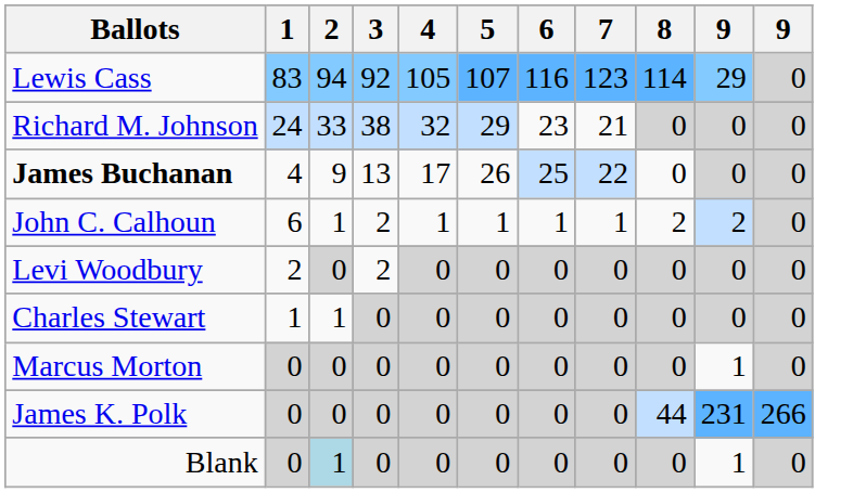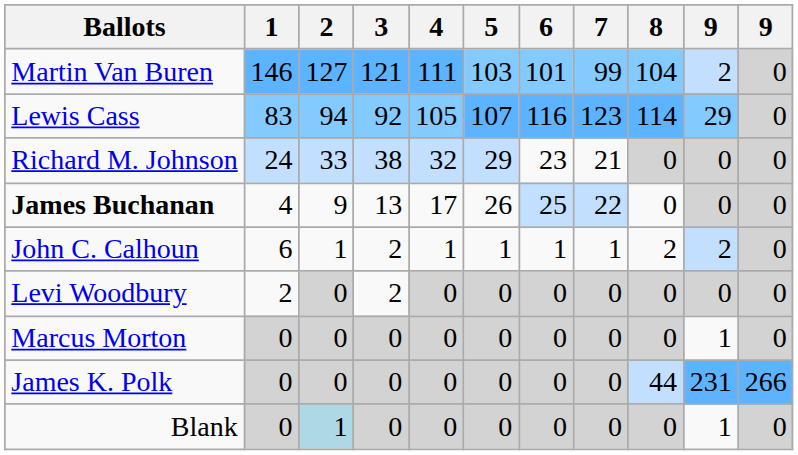 <table class="wikitable" style="text-align:right">
 <tr>
 <th>Ballots</th>
 <th>1</th>
 <th>2</th>
 <th>3</th>
 <th>4</th>
 <th>5</th>
 <th>6</th>
 <th>7</th>
 <th>8</th>
 <th>9</th>
 <th>9</th>
+</tr>
+<tr>
+<td align="left"><a href='#'>Martin Van Buren</a></td>
+<td style="background:#5cb3ff">146</td>
+<td style="background:#5cb3ff">127</td>
+<td style="background:#5cb3ff">121</td>
+<td style="background:#5cb3ff">111</td>
+<td style="background:#82caff">103</td>
+<td style="background:#82caff">101</td>
+<td style="background:#82caff">99</td>
+<td style="background:#82caff">104</td>
+<td style="background:#c2dfff">2</td>
+<td style="background:#d3d3d3">0</td>
 </tr>
 <tr>
 <td align="left"><a href='#'>Lewis Cass</a></td>
 <td style="background:#82caff">83</td>
 <td style="background:#82caff">94</td>
 <td style="background:#82caff">92</td>
 <td style="background:#82caff">105</td>
 <td style="background:#5cb3ff">107</td>
 <td style="background:#5cb3ff">116</td>
 <td style="background:#5cb3ff">123</td>
 <td style="background:#5cb3ff">114</td>
 <td style="background:#82caff">29</td>
 <td style="background:#d3d3d3">0</td>
 </tr>
 <tr>
 <td align="left"><a href='#'>Richard M. Johnson</a></td>
 <td style="background:#c2dfff">24</td>
 <td style="background:#c2dfff">33</td>
 <td style="background:#c2dfff">38</td>
 <td style="background:#c2dfff">32</td>
 <td style="background:#c2dfff">29</td>
 <td>23</td>
 <td>21</td>
 <td style="background:#d3d3d3">0</td>
 <td style="background:#d3d3d3">0</td>
 <td style="background:#d3d3d3">0</td>
 </tr>
 <tr>
 <td align="left"><strong>James Buchanan</strong></td>
 <td>4</td>
 <td>9</td>
 <td>13</td>
 <td>17</td>
 <td>26</td>
 <td style="background:#c2dfff">25</td>
 <td style="background:#c2dfff">22</td>
 <td>0</td>
 <td style="background:#d3d3d3">0</td>
 <td style="background:#d3d3d3">0</td>
 </tr>
 <tr>
 <td align="left"><a href='#'>John C. Calhoun</a></td>
 <td>6</td>
 <td>1</td>
 <td>2</td>
 <td>1</td>
 <td>1</td>
 <td>1</td>
 <td>1</td>
 <td>2</td>
 <td style="background:#c2dfff">2</td>
 <td style="background:#d3d3d3">0</td>
 </tr>
 <tr>
 <td align="left"><a href='#'>Levi Woodbury</a></td>
 <td>2</td>
 <td style="background:#d3d3d3">0</td>
 <td>2</td>
 <td style="background:#d3d3d3">0</td>
 <td style="background:#d3d3d3">0</td>
 <td style="background:#d3d3d3">0</td>
 <td style="background:#d3d3d3">0</td>
 <td style="background:#d3d3d3">0</td>
 <td style="background:#d3d3d3">0</td>
 <td style="background:#d3d3d3">0</td>
 </tr>
 <tr>
-<td align="left"><a href='#'>Charles Stewart</a></td>
-<td>1</td>
-<td>1</td>
-<td style="background:#d3d3d3">0</td>
-<td style="background:#d3d3d3">0</td>
-<td style="background:#d3d3d3">0</td>
-<td style="background:#d3d3d3">0</td>
-<td style="background:#d3d3d3">0</td>
-<td style="background:#d3d3d3">0</td>
-<td style="background:#d3d3d3">0</td>
-<td style="background:#d3d3d3">0</td>
-</tr>
-<tr>
 <td align="left"><a href='#'>Marcus Morton</a></td>
 <td style="background:#d3d3d3">0</td>
 <td style="background:#d3d3d3">0</td>
 <td style="background:#d3d3d3">0</td>
 <td style="background:#d3d3d3">0</td>
 <td style="background:#d3d3d3">0</td>
 <td style="background:#d3d3d3">0</td>
 <td style="background:#d3d3d3">0</td>
 <td style="background:#d3d3d3">0</td>
 <td>1</td>
 <td style="background:#d3d3d3">0</td>
 </tr>
 <tr>
 <td align="left"><a href='#'>James K. Polk</a></td>
 <td style="background:#d3d3d3">0</td>
 <td style="background:#d3d3d3">0</td>
 <td style="background:#d3d3d3">0</td>
 <td style="background:#d3d3d3">0</td>
 <td style="background:#d3d3d3">0</td>
 <td style="background:#d3d3d3">0</td>
 <td style="background:#d3d3d3">0</td>
 <td style="background:#c2dfff">44</td>
 <td style="background:#5cb3ff">231</td>
 <td style="background:#5cb3ff">266</td>
 </tr>
 <tr>
 <td>Blank</td>
 <td style="background:#d3d3d3">0</td>
 <td style="background: lightblue;">1</td>
 <td style="background:#d3d3d3">0</td>
 <td style="background:#d3d3d3">0</td>
 <td style="background:#d3d3d3">0</td>
 <td style="background:#d3d3d3">0</td>
 <td style="background:#d3d3d3">0</td>
 <td style="background:#d3d3d3">0</td>
 <td>1</td>
 <td style="background:#d3d3d3">0</td>
 </tr>
 </table>
